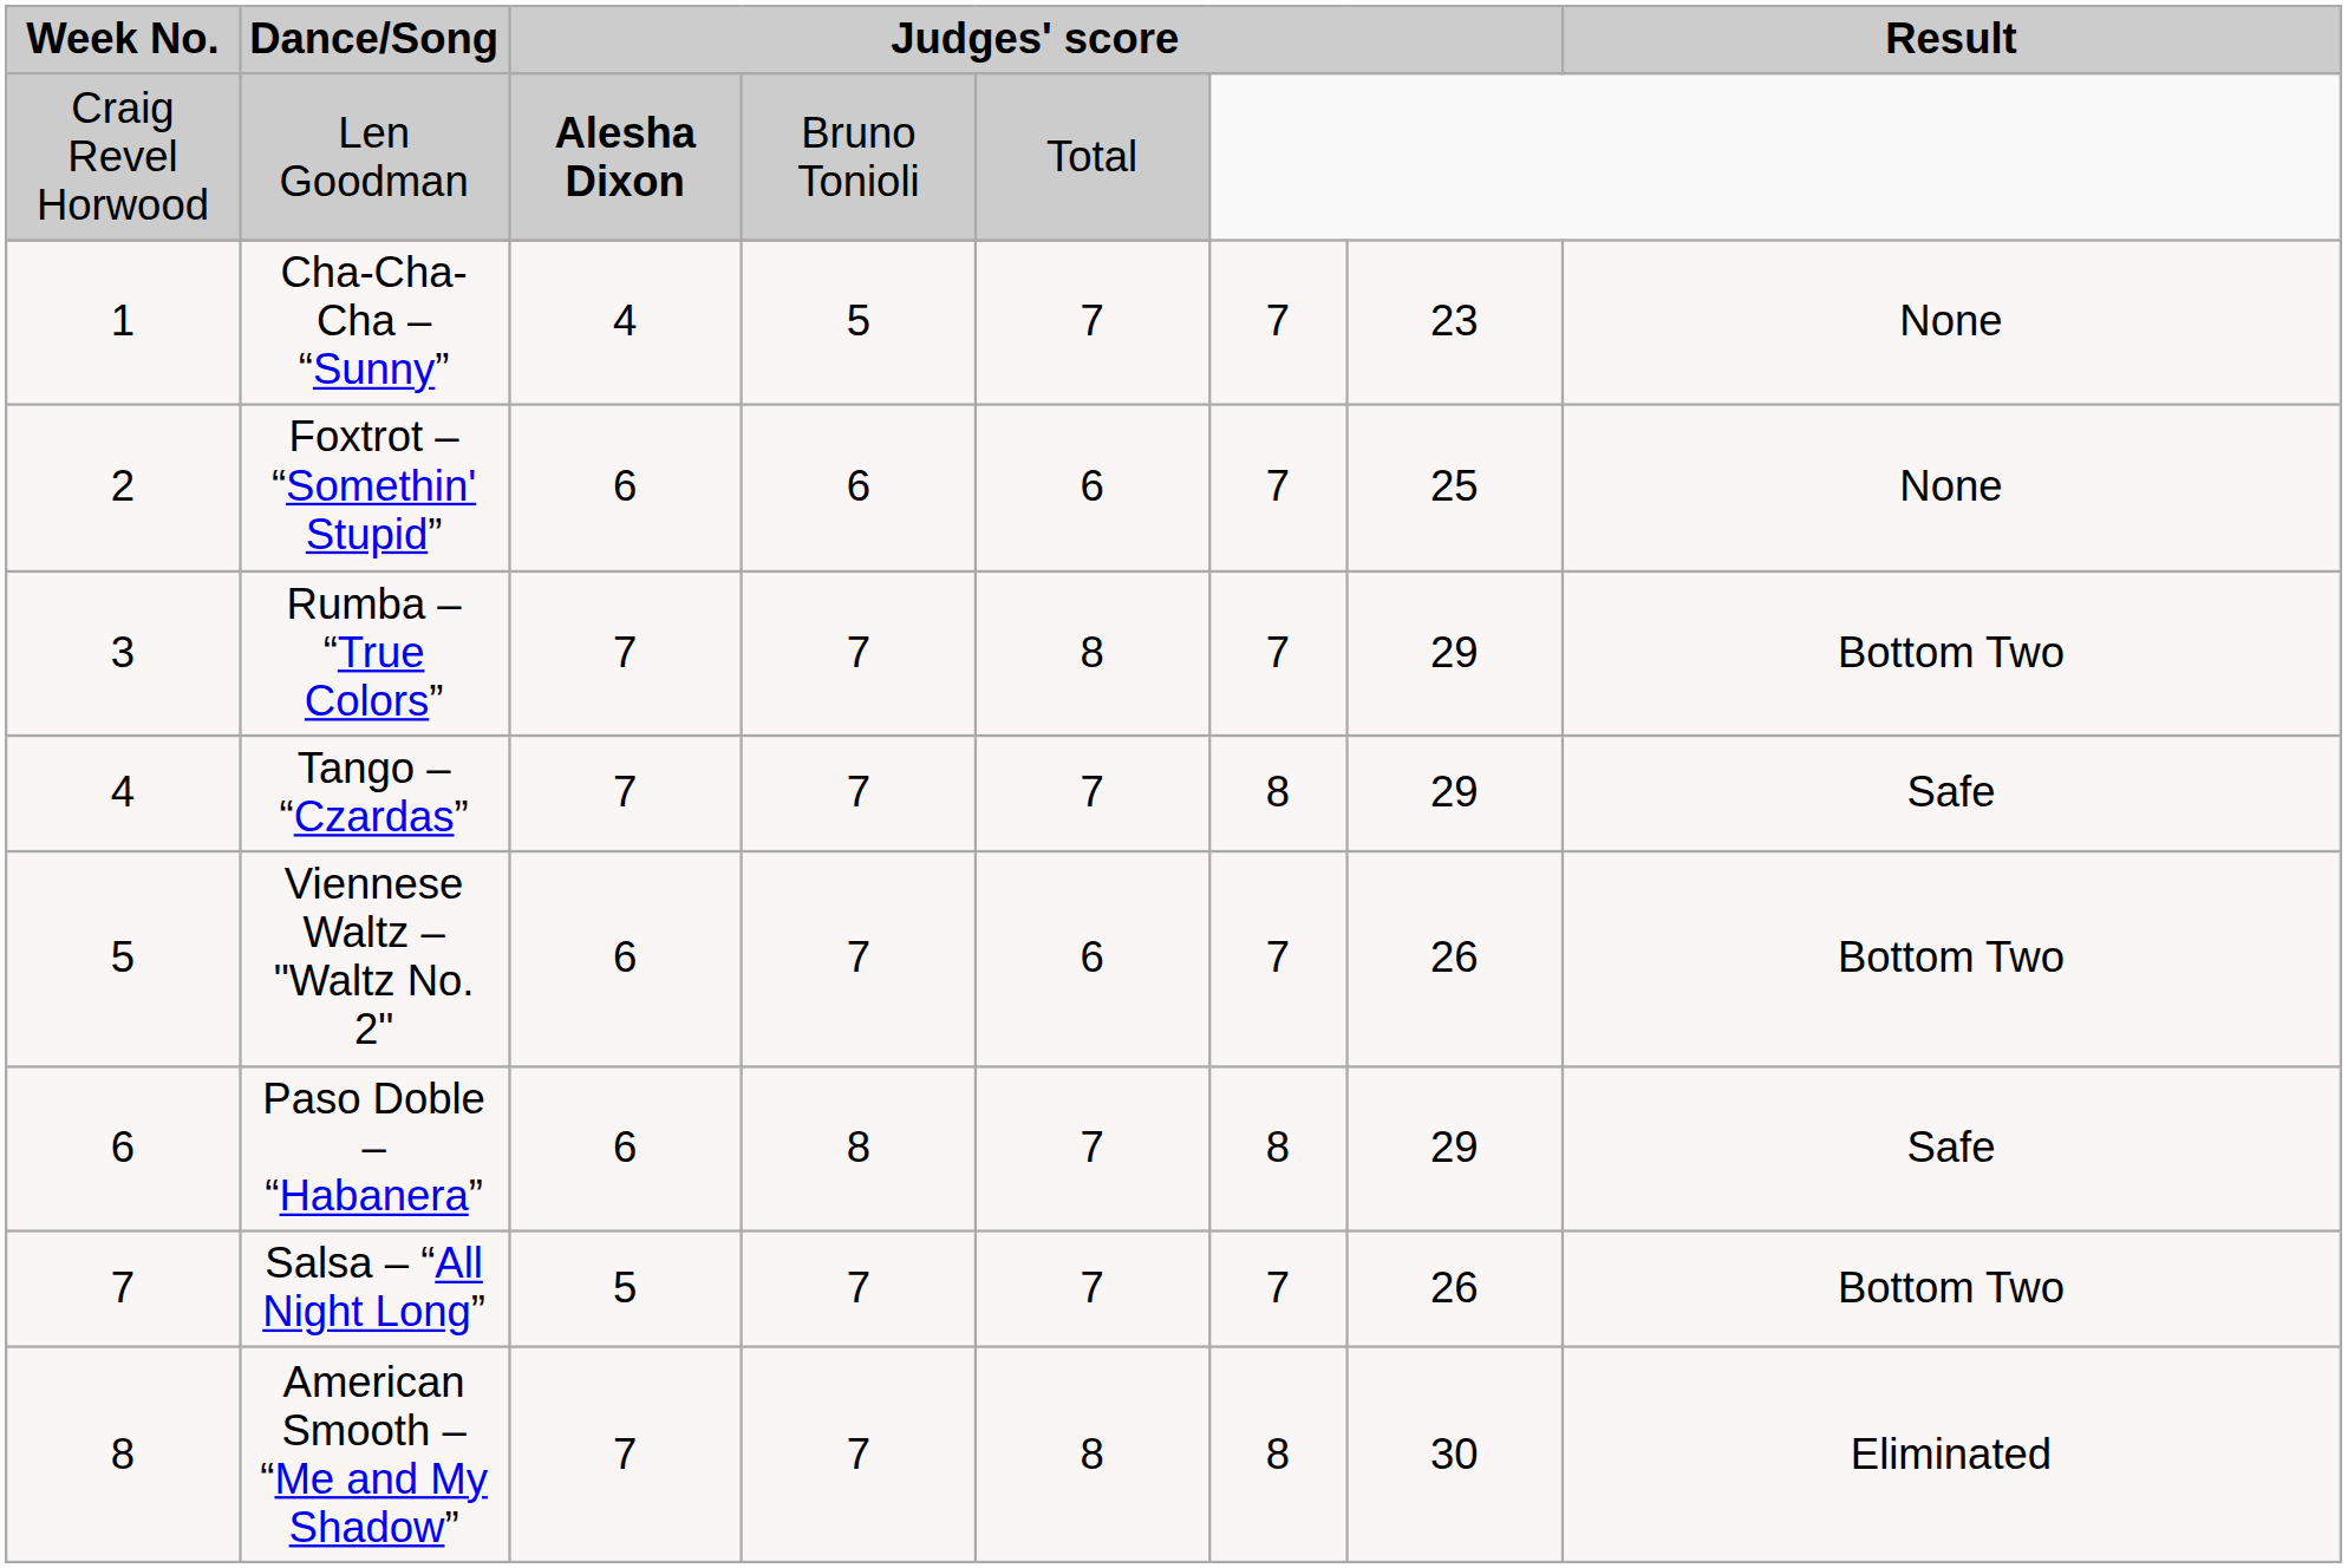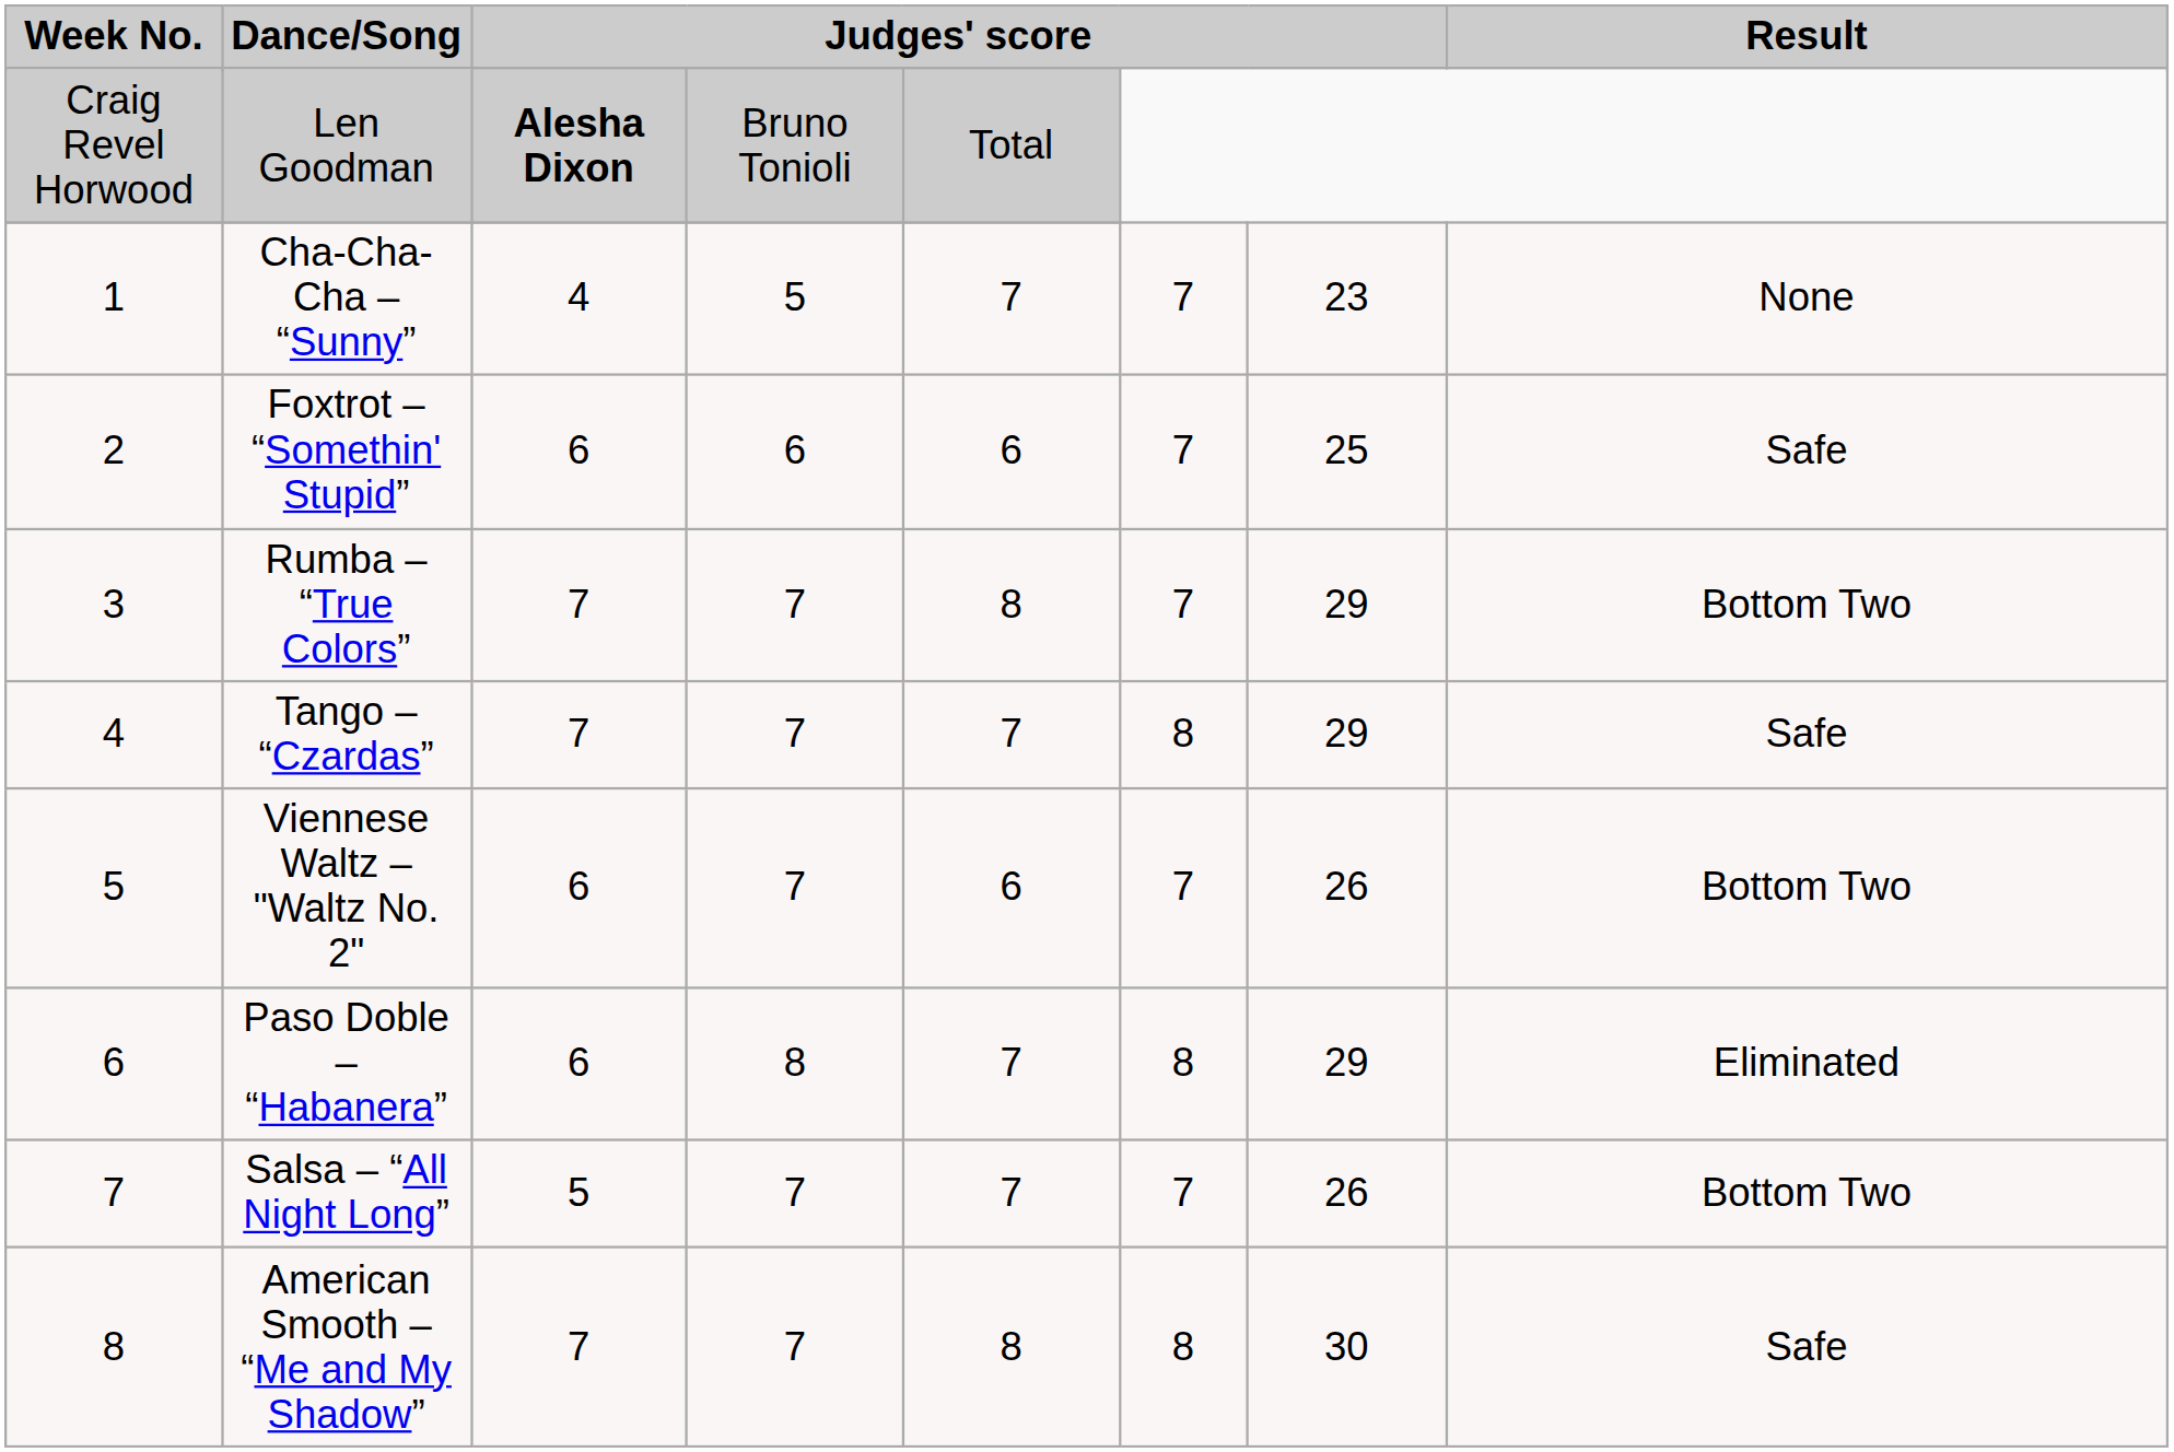 <table class="wikitable">
 <tr>
 <td rowspan="2" bgcolor="CCCCCC" align="Center"><strong>Week No.</strong></td>
 <td rowspan="2" bgcolor="CCCCCC" align="Center"><strong>Dance/Song</strong></td>
 <td colspan="5" bgcolor="CCCCCC" align="Center"><strong>Judges' score</strong></td>
 <td rowspan="2" bgcolor="CCCCCC" align="Center"><strong>Result</strong></td>
 </tr>
 <tr>
 </tr>
 <tr>
 <td bgcolor="CCCCCC" width="10%" align="center">Craig Revel Horwood</td>
 <td bgcolor="CCCCCC" width="10%" align="center">Len Goodman</td>
 <td bgcolor="CCCCCC" width="10%" align="center"><strong>Alesha Dixon</strong></td>
 <td bgcolor="CCCCCC" width="10%" align="center">Bruno Tonioli</td>
 <td bgcolor="CCCCCC" width="10%" align="center">Total</td>
 </tr>
 <tr>
 </tr>
 <tr>
 <td align="center" bgcolor="FAF6F6">1</td>
 <td align="center" bgcolor="FAF6F6">Cha-Cha-Cha – “<a href='#'>Sunny</a>”</td>
 <td align="center" bgcolor="FAF6F6">4</td>
 <td align="center" bgcolor="FAF6F6">5</td>
 <td align="center" bgcolor="FAF6F6">7</td>
 <td align="center" bgcolor="FAF6F6">7</td>
 <td align="center" bgcolor="FAF6F6">23</td>
 <td align="center" bgcolor="FAF6F6">None</td>
 </tr>
 <tr>
 <td align="center" bgcolor="FAF6F6">2</td>
 <td align="center" bgcolor="FAF6F6">Foxtrot – “<a href='#'>Somethin' Stupid</a>”</td>
 <td align="center" bgcolor="FAF6F6">6</td>
 <td align="center" bgcolor="FAF6F6">6</td>
 <td align="center" bgcolor="FAF6F6">6</td>
 <td align="center" bgcolor="FAF6F6">7</td>
 <td align="center" bgcolor="FAF6F6">25</td>
-<td align="center" bgcolor="FAF6F6">None</td>
+<td align="center" bgcolor="FAF6F6">Safe</td>
 </tr>
 <tr>
 <td align="center" bgcolor="FAF6F6">3</td>
 <td align="center" bgcolor="FAF6F6">Rumba – “<a href='#'>True Colors</a>”</td>
 <td align="center" bgcolor="FAF6F6">7</td>
 <td align="center" bgcolor="FAF6F6">7</td>
 <td align="center" bgcolor="FAF6F6">8</td>
 <td align="center" bgcolor="FAF6F6">7</td>
 <td align="center" bgcolor="FAF6F6">29</td>
 <td align="center" bgcolor="FAF6F6">Bottom Two</td>
 </tr>
 <tr>
 <td align="center" bgcolor="FAF6F6">4</td>
 <td align="center" bgcolor="FAF6F6">Tango – “<a href='#'>Czardas</a>”</td>
 <td align="center" bgcolor="FAF6F6">7</td>
 <td align="center" bgcolor="FAF6F6">7</td>
 <td align="center" bgcolor="FAF6F6">7</td>
 <td align="center" bgcolor="FAF6F6">8</td>
 <td align="center" bgcolor="FAF6F6">29</td>
 <td align="center" bgcolor="FAF6F6">Safe</td>
 </tr>
 <tr>
 <td align="center" bgcolor="FAF6F6">5</td>
 <td align="center" bgcolor="FAF6F6">Viennese Waltz – "Waltz No. 2"</td>
 <td align="center" bgcolor="FAF6F6">6</td>
 <td align="center" bgcolor="FAF6F6">7</td>
 <td align="center" bgcolor="FAF6F6">6</td>
 <td align="center" bgcolor="FAF6F6">7</td>
 <td align="center" bgcolor="FAF6F6">26</td>
 <td align="center" bgcolor="FAF6F6">Bottom Two</td>
 </tr>
 <tr>
 <td align="center" bgcolor="FAF6F6">6</td>
 <td align="center" bgcolor="FAF6F6">Paso Doble – “<a href='#'>Habanera</a>”</td>
 <td align="center" bgcolor="FAF6F6">6</td>
 <td align="center" bgcolor="FAF6F6">8</td>
 <td align="center" bgcolor="FAF6F6">7</td>
 <td align="center" bgcolor="FAF6F6">8</td>
 <td align="center" bgcolor="FAF6F6">29</td>
-<td align="center" bgcolor="FAF6F6">Safe</td>
+<td align="center" bgcolor="FAF6F6">Eliminated</td>
 </tr>
 <tr>
 <td align="center" bgcolor="FAF6F6">7</td>
 <td align="center" bgcolor="FAF6F6">Salsa – “<a href='#'>All Night Long</a>”</td>
 <td align="center" bgcolor="FAF6F6">5</td>
 <td align="center" bgcolor="FAF6F6">7</td>
 <td align="center" bgcolor="FAF6F6">7</td>
 <td align="center" bgcolor="FAF6F6">7</td>
 <td align="center" bgcolor="FAF6F6">26</td>
 <td align="center" bgcolor="FAF6F6">Bottom Two</td>
 </tr>
 <tr>
 <td align="center" bgcolor="FAF6F6">8</td>
 <td align="center" bgcolor="FAF6F6">American Smooth – “<a href='#'>Me and My Shadow</a>”</td>
 <td align="center" bgcolor="FAF6F6">7</td>
 <td align="center" bgcolor="FAF6F6">7</td>
 <td align="center" bgcolor="FAF6F6">8</td>
 <td align="center" bgcolor="FAF6F6">8</td>
 <td align="center" bgcolor="FAF6F6">30</td>
-<td align="center" bgcolor="FAF6F6">Eliminated</td>
+<td align="center" bgcolor="FAF6F6">Safe</td>
 </tr>
 </table>
